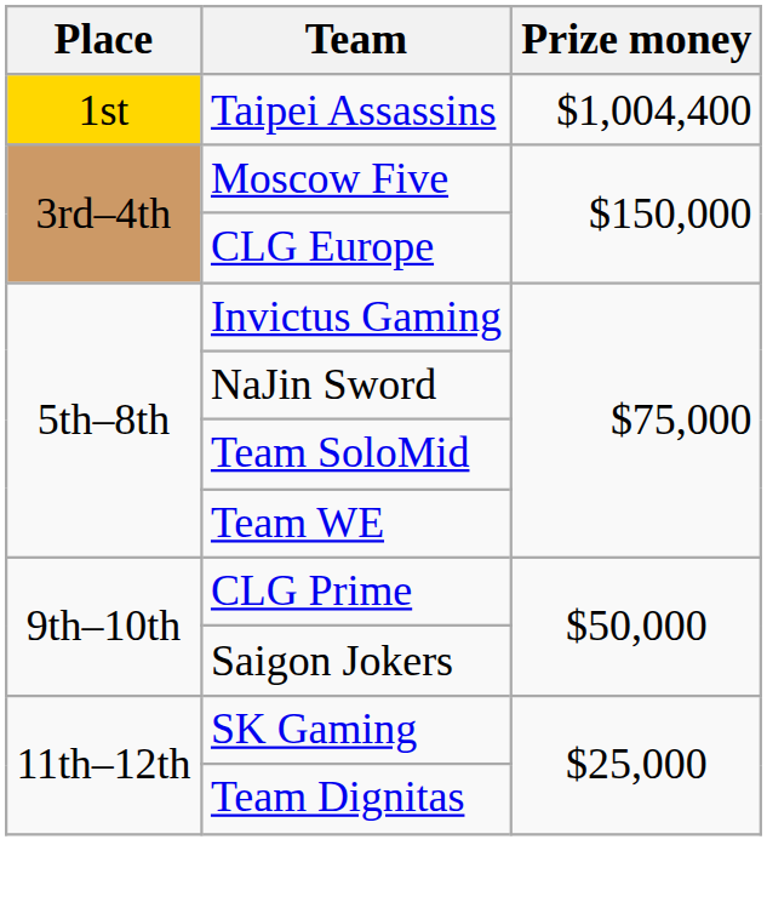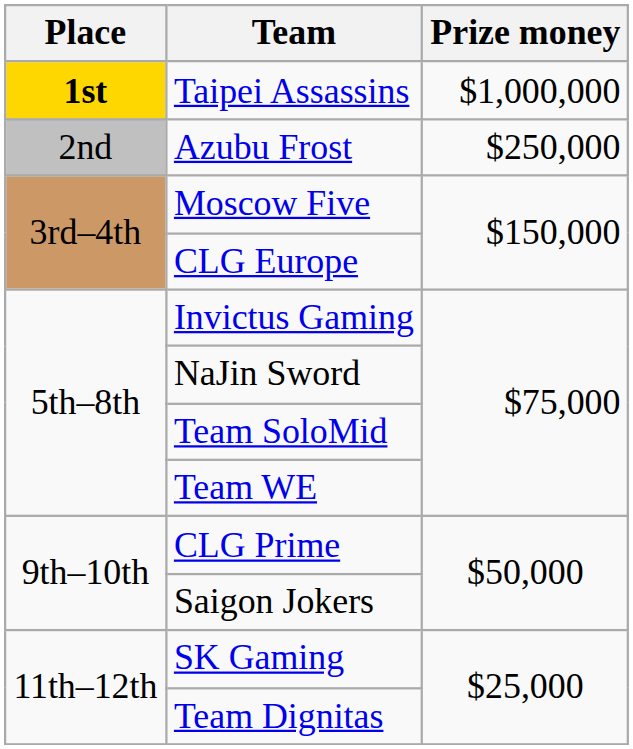 <table class="wikitable" style="text-align:left">
 <tr>
 <th>Place</th>
 <th>Team</th>
 <th>Prize money</th>
 </tr>
 <tr>
-<td style="text-align:center; background:gold;">1st</td>
+<td style="text-align:center; background:gold;"><strong>1st</strong></td>
 <td> <a href='#'>Taipei Assassins</a></td>
-<td style="text-align:right">$1,004,400</td>
+<td style="text-align:right">$1,000,000</td>
+</tr>
+<tr>
+<td style="text-align:center; background:silver;">2nd</td>
+<td> <a href='#'>Azubu Frost</a></td>
+<td style="text-align:right">$250,000</td>
 </tr>
 <tr>
 <td rowspan="2" style="text-align:center; background:#c96;">3rd–4th</td>
 <td> <a href='#'>Moscow Five</a></td>
 <td rowspan="2" style="text-align:right">$150,000</td>
 </tr>
 <tr>
 <td> <a href='#'>CLG Europe</a></td>
 </tr>
 <tr>
 <td rowspan="4" style="text-align:center">5th–8th</td>
 <td> <a href='#'>Invictus Gaming</a></td>
 <td rowspan="4" style="text-align:right">$75,000</td>
 </tr>
 <tr>
 <td> NaJin Sword</td>
 </tr>
 <tr>
 <td> <a href='#'>Team SoloMid</a></td>
 </tr>
 <tr>
 <td> <a href='#'>Team WE</a></td>
 </tr>
 <tr>
 <td rowspan="2" style="text-align:center">9th–10th</td>
 <td> <a href='#'>CLG Prime</a></td>
 <td rowspan="2" style="text-align:center">$50,000</td>
 </tr>
 <tr>
 <td> Saigon Jokers</td>
 </tr>
 <tr>
 <td rowspan="2" style="text-align:center">11th–12th</td>
 <td> <a href='#'>SK Gaming</a></td>
 <td rowspan="2" style="text-align:center">$25,000</td>
 </tr>
 <tr>
 <td> <a href='#'>Team Dignitas</a></td>
 </tr>
 </table>
